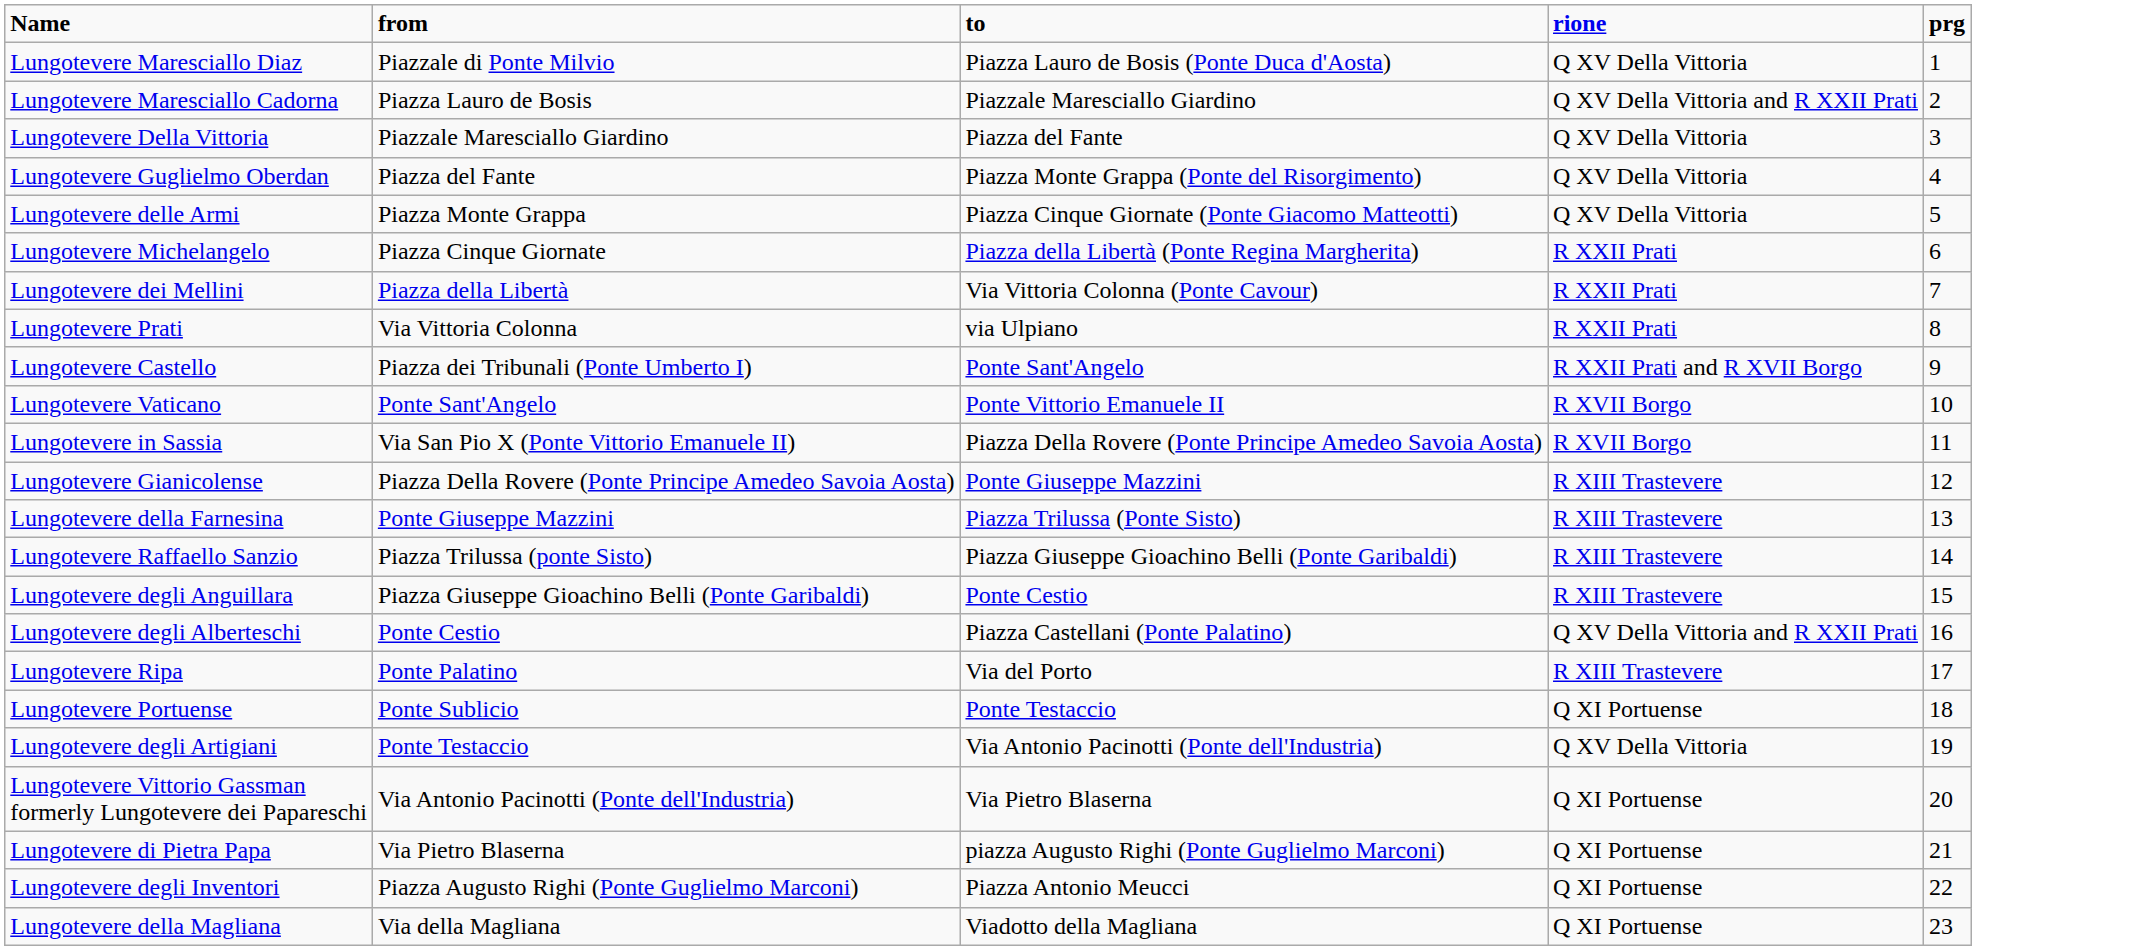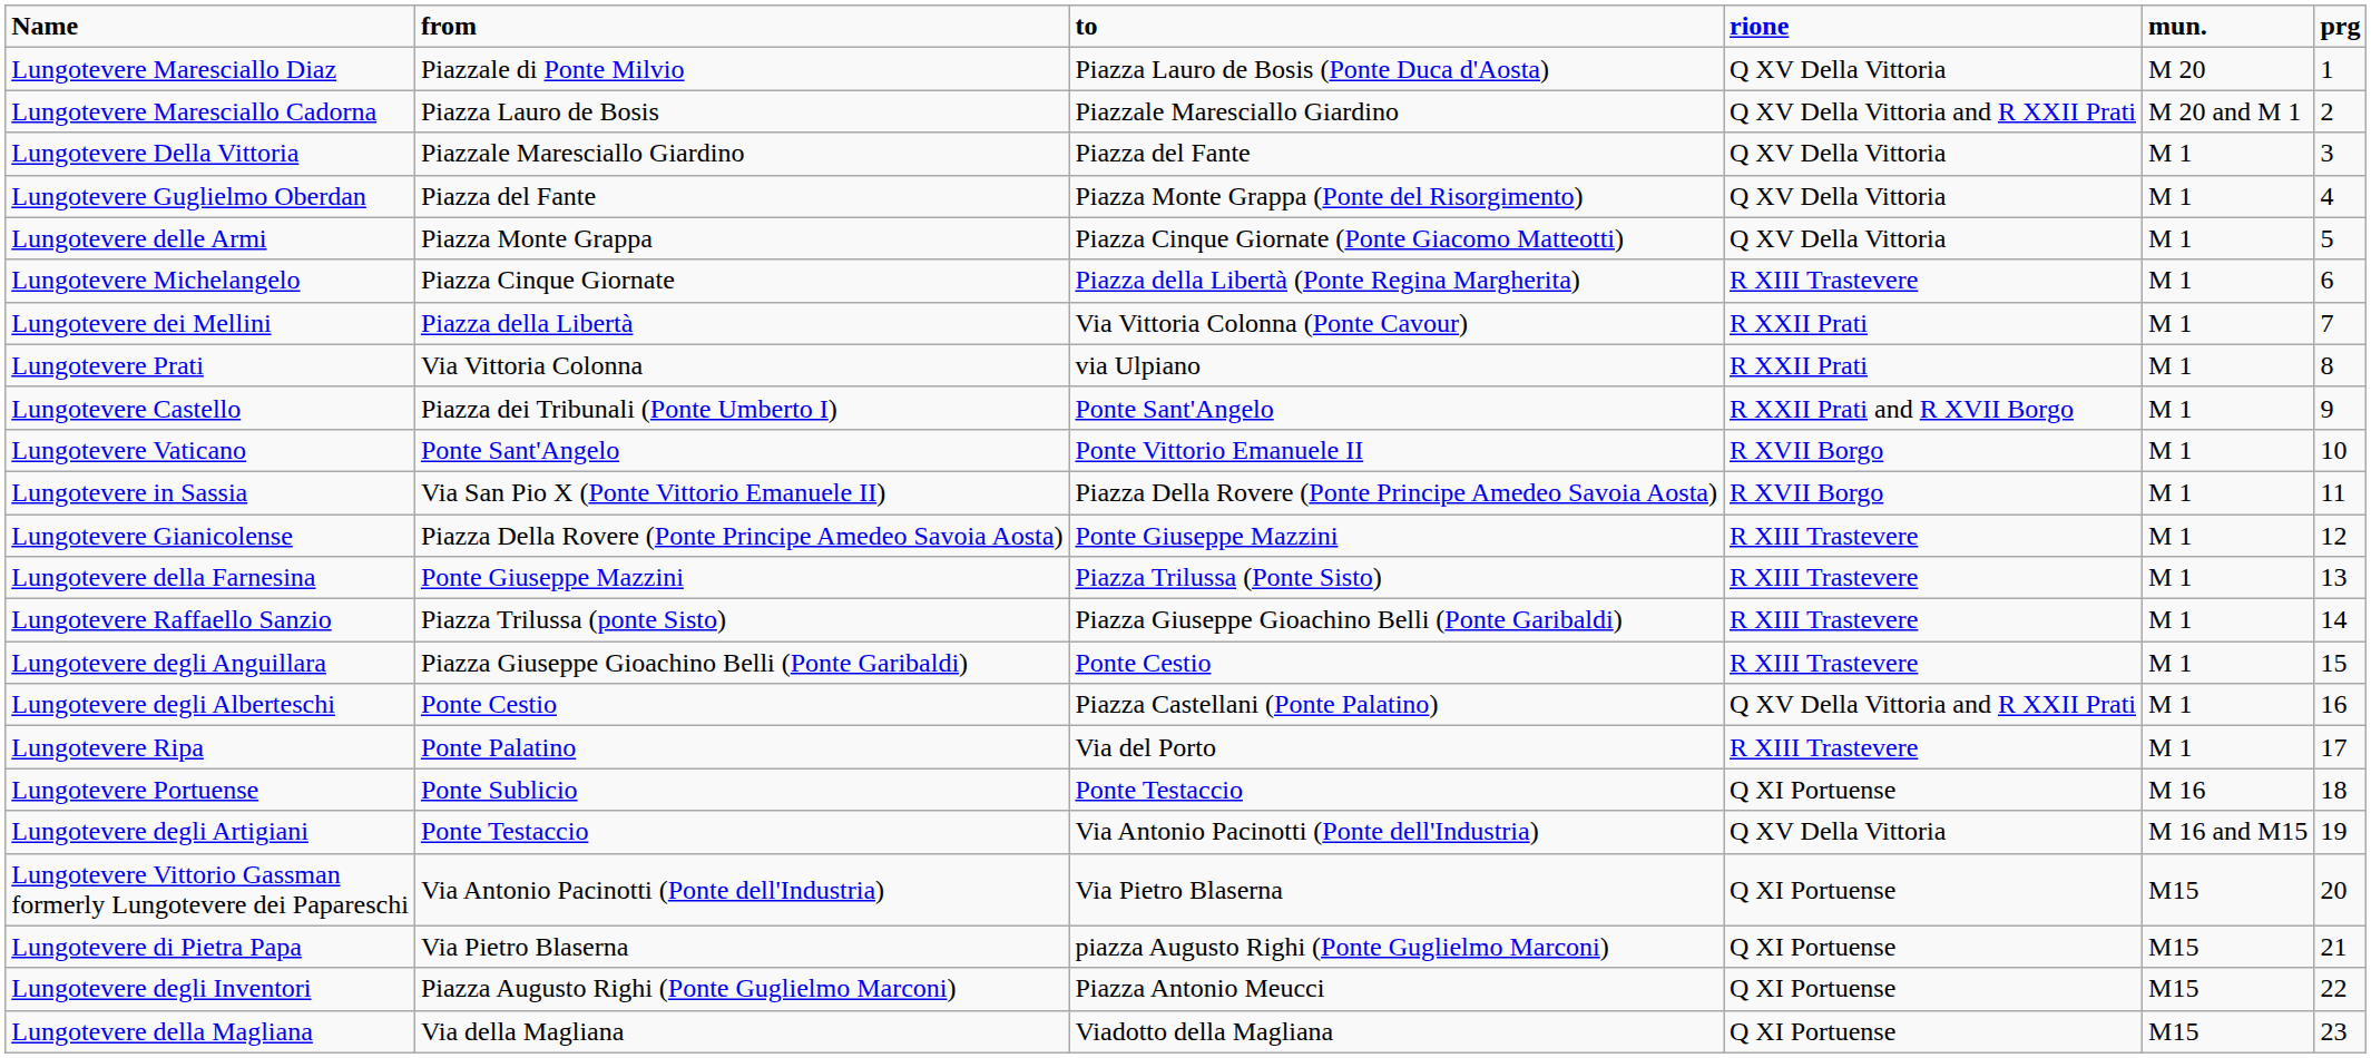 <table class="wikitable" style="border:1px solid black">
 <tr>
 <td><strong>Name</strong></td>
 <td><strong>from</strong></td>
 <td><strong>to</strong></td>
 <td><strong><a href='#'>rione</a></strong></td>
+<td><strong>mun.</strong></td>
 <td><strong>prg</strong></td>
 </tr>
 <tr>
 <td><a href='#'>Lungotevere Maresciallo Diaz</a></td>
 <td>Piazzale di <a href='#'>Ponte Milvio</a></td>
 <td>Piazza Lauro de Bosis (<a href='#'>Ponte Duca d'Aosta</a>)</td>
 <td>Q XV Della Vittoria</td>
+<td>M 20</td>
 <td>1</td>
 </tr>
 <tr>
 <td><a href='#'>Lungotevere Maresciallo Cadorna</a></td>
 <td>Piazza Lauro de Bosis</td>
 <td>Piazzale Maresciallo Giardino</td>
 <td>Q XV Della Vittoria and <a href='#'>R XXII Prati</a></td>
+<td>M 20 and M 1</td>
 <td>2</td>
 </tr>
 <tr>
 <td><a href='#'>Lungotevere Della Vittoria</a></td>
 <td>Piazzale Maresciallo Giardino</td>
 <td>Piazza del Fante</td>
 <td>Q XV Della Vittoria</td>
+<td>M 1</td>
 <td>3</td>
 </tr>
 <tr>
 <td><a href='#'>Lungotevere Guglielmo Oberdan</a></td>
 <td>Piazza del Fante</td>
 <td>Piazza Monte Grappa (<a href='#'>Ponte del Risorgimento</a>)</td>
 <td>Q XV Della Vittoria</td>
+<td>M 1</td>
 <td>4</td>
 </tr>
 <tr>
 <td><a href='#'>Lungotevere delle Armi</a></td>
 <td>Piazza Monte Grappa</td>
 <td>Piazza Cinque Giornate (<a href='#'>Ponte Giacomo Matteotti</a>)</td>
 <td>Q XV Della Vittoria</td>
+<td>M 1</td>
 <td>5</td>
 </tr>
 <tr>
 <td><a href='#'>Lungotevere Michelangelo</a></td>
 <td>Piazza Cinque Giornate</td>
 <td><a href='#'>Piazza della Libertà</a> (<a href='#'>Ponte Regina Margherita</a>)</td>
-<td><a href='#'>R XXII Prati</a></td>
+<td><a href='#'>R XIII Trastevere</a></td>
+<td>M 1</td>
 <td>6</td>
 </tr>
 <tr>
 <td><a href='#'>Lungotevere dei Mellini</a></td>
 <td><a href='#'>Piazza della Libertà</a></td>
 <td>Via Vittoria Colonna (<a href='#'>Ponte Cavour</a>)</td>
 <td><a href='#'>R XXII Prati</a></td>
+<td>M 1</td>
 <td>7</td>
 </tr>
 <tr>
 <td><a href='#'>Lungotevere Prati</a></td>
 <td>Via Vittoria Colonna</td>
 <td>via Ulpiano</td>
 <td><a href='#'>R XXII Prati</a></td>
+<td>M 1</td>
 <td>8</td>
 </tr>
 <tr>
 <td><a href='#'>Lungotevere Castello</a></td>
 <td>Piazza dei Tribunali (<a href='#'>Ponte Umberto I</a>)</td>
 <td><a href='#'>Ponte Sant'Angelo</a></td>
 <td><a href='#'>R XXII Prati</a> and <a href='#'>R XVII Borgo</a></td>
+<td>M 1</td>
 <td>9</td>
 </tr>
 <tr>
 <td><a href='#'>Lungotevere Vaticano</a></td>
 <td><a href='#'>Ponte Sant'Angelo</a></td>
 <td><a href='#'>Ponte Vittorio Emanuele II</a></td>
 <td><a href='#'>R XVII Borgo</a></td>
+<td>M 1</td>
 <td>10</td>
 </tr>
 <tr>
 <td><a href='#'>Lungotevere in Sassia</a></td>
 <td>Via San Pio X (<a href='#'>Ponte Vittorio Emanuele II</a>)</td>
 <td>Piazza Della Rovere (<a href='#'>Ponte Principe Amedeo Savoia Aosta</a>)</td>
 <td><a href='#'>R XVII Borgo</a></td>
+<td>M 1</td>
 <td>11</td>
 </tr>
 <tr>
 <td><a href='#'>Lungotevere Gianicolense</a></td>
 <td>Piazza Della Rovere (<a href='#'>Ponte Principe Amedeo Savoia Aosta</a>)</td>
 <td><a href='#'>Ponte Giuseppe Mazzini</a></td>
 <td><a href='#'>R XIII Trastevere</a></td>
+<td>M 1</td>
 <td>12</td>
 </tr>
 <tr>
 <td><a href='#'>Lungotevere della Farnesina</a></td>
 <td><a href='#'>Ponte Giuseppe Mazzini</a></td>
 <td><a href='#'>Piazza Trilussa</a> (<a href='#'>Ponte Sisto</a>)</td>
 <td><a href='#'>R XIII Trastevere</a></td>
+<td>M 1</td>
 <td>13</td>
 </tr>
 <tr>
 <td><a href='#'>Lungotevere Raffaello Sanzio</a></td>
 <td>Piazza Trilussa (<a href='#'>ponte Sisto</a>)</td>
 <td>Piazza Giuseppe Gioachino Belli (<a href='#'>Ponte Garibaldi</a>)</td>
 <td><a href='#'>R XIII Trastevere</a></td>
+<td>M 1</td>
 <td>14</td>
 </tr>
 <tr>
 <td><a href='#'>Lungotevere degli Anguillara</a></td>
 <td>Piazza Giuseppe Gioachino Belli (<a href='#'>Ponte Garibaldi</a>)</td>
 <td><a href='#'>Ponte Cestio</a></td>
 <td><a href='#'>R XIII Trastevere</a></td>
+<td>M 1</td>
 <td>15</td>
 </tr>
 <tr>
 <td><a href='#'>Lungotevere degli Alberteschi</a></td>
 <td><a href='#'>Ponte Cestio</a></td>
 <td>Piazza Castellani (<a href='#'>Ponte Palatino</a>)</td>
 <td>Q XV Della Vittoria and <a href='#'>R XXII Prati</a></td>
+<td>M 1</td>
 <td>16</td>
 </tr>
 <tr>
 <td><a href='#'>Lungotevere Ripa</a></td>
 <td><a href='#'>Ponte Palatino</a></td>
 <td>Via del Porto</td>
 <td><a href='#'>R XIII Trastevere</a></td>
+<td>M 1</td>
 <td>17</td>
 </tr>
 <tr>
 <td><a href='#'>Lungotevere Portuense</a></td>
 <td><a href='#'>Ponte Sublicio</a></td>
 <td><a href='#'>Ponte Testaccio</a></td>
 <td>Q XI Portuense</td>
+<td>M 16</td>
 <td>18</td>
 </tr>
 <tr>
 <td><a href='#'>Lungotevere degli Artigiani</a></td>
 <td><a href='#'>Ponte Testaccio</a></td>
 <td>Via Antonio Pacinotti (<a href='#'>Ponte dell'Industria</a>)</td>
 <td>Q XV Della Vittoria</td>
+<td>M 16 and M15</td>
 <td>19</td>
 </tr>
 <tr>
 <td><a href='#'>Lungotevere Vittorio Gassman</a><br>formerly Lungotevere dei Papareschi</td>
 <td>Via Antonio Pacinotti (<a href='#'>Ponte dell'Industria</a>)</td>
 <td>Via Pietro Blaserna</td>
 <td>Q XI Portuense</td>
+<td>M15</td>
 <td>20</td>
 </tr>
 <tr>
 <td><a href='#'>Lungotevere di Pietra Papa</a></td>
 <td>Via Pietro Blaserna</td>
 <td>piazza Augusto Righi (<a href='#'>Ponte Guglielmo Marconi</a>)</td>
 <td>Q XI Portuense</td>
+<td>M15</td>
 <td>21</td>
 </tr>
 <tr>
 <td><a href='#'>Lungotevere degli Inventori</a></td>
 <td>Piazza Augusto Righi (<a href='#'>Ponte Guglielmo Marconi</a>)</td>
 <td>Piazza Antonio Meucci</td>
 <td>Q XI Portuense</td>
+<td>M15</td>
 <td>22</td>
 </tr>
 <tr>
 <td><a href='#'>Lungotevere della Magliana</a></td>
 <td>Via della Magliana</td>
 <td>Viadotto della Magliana</td>
 <td>Q XI Portuense</td>
+<td>M15</td>
 <td>23</td>
 </tr>
 </table>
